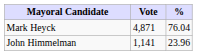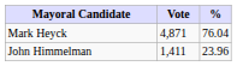 <table class="wikitable">
 <tr>
 <th style="background:#ddf; width:200px;">Mayoral Candidate</th>
 <th style="background:#ddf; width:50px;">Vote</th>
 <th style="background:#ddf; width:30px;">%</th>
 </tr>
 <tr>
 <td>Mark Heyck</td>
 <td>4,871</td>
 <td>76.04</td>
 </tr>
 <tr>
 <td>John Himmelman</td>
-<td>1,141</td>
+<td>1,411</td>
 <td>23.96</td>
 </tr>
 </table>
